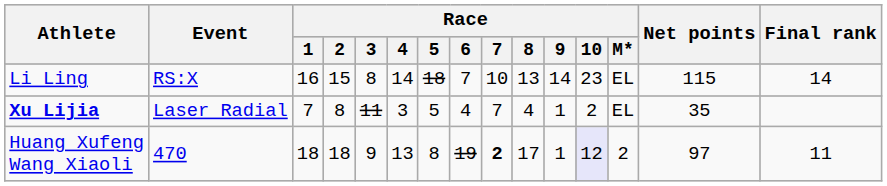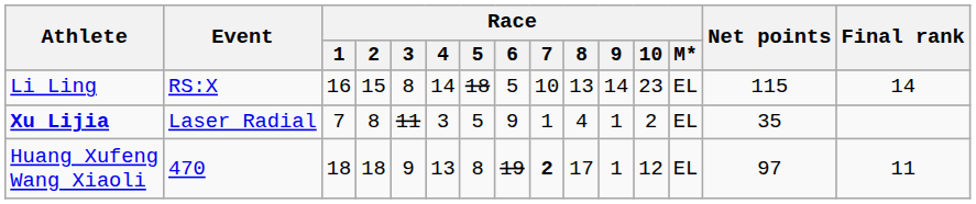 <table class="wikitable" style="font-size:90%">
 <tr>
 <th rowspan=2>Athlete</th>
 <th rowspan=2>Event</th>
 <th colspan=11>Race</th>
 <th rowspan=2>Net points</th>
 <th rowspan=2>Final rank</th>
 </tr>
 <tr style="font-size:95%">
 <th>1</th>
 <th>2</th>
 <th>3</th>
 <th>4</th>
 <th>5</th>
 <th>6</th>
 <th>7</th>
 <th>8</th>
 <th>9</th>
 <th>10</th>
 <th>M*</th>
 </tr>
 <tr align=center>
 <td align=left><a href='#'>Li Ling</a></td>
 <td align=left><a href='#'>RS:X</a></td>
 <td>16</td>
 <td>15</td>
 <td>8</td>
 <td>14</td>
 <td><s>18</s></td>
-<td>7</td>
+<td>5</td>
 <td>10</td>
 <td>13</td>
 <td>14</td>
 <td>23</td>
 <td>EL</td>
 <td>115</td>
 <td>14</td>
 </tr>
 <tr align=center>
 <td align=left><strong><a href='#'>Xu Lijia</a></strong></td>
 <td align=left><a href='#'>Laser Radial</a></td>
 <td>7</td>
 <td>8</td>
 <td><s>11</s></td>
 <td>3</td>
 <td>5</td>
-<td>4</td>
-<td>7</td>
+<td>9</td>
+<td>1</td>
 <td>4</td>
 <td>1</td>
 <td>2</td>
 <td>EL</td>
 <td>35</td>
 <td></td>
 </tr>
 <tr align=center>
 <td align=left><a href='#'>Huang Xufeng</a><br><a href='#'>Wang Xiaoli</a></td>
 <td align=left><a href='#'>470</a></td>
 <td>18</td>
 <td>18</td>
 <td>9</td>
 <td>13</td>
 <td>8</td>
 <td><s>19</s></td>
 <td><strong>2</strong></td>
 <td>17</td>
 <td>1</td>
-<td style="background: lavender;">12</td>
-<td>2</td>
+<td>12</td>
+<td>EL</td>
 <td>97</td>
 <td>11</td>
 </tr>
 </table>
